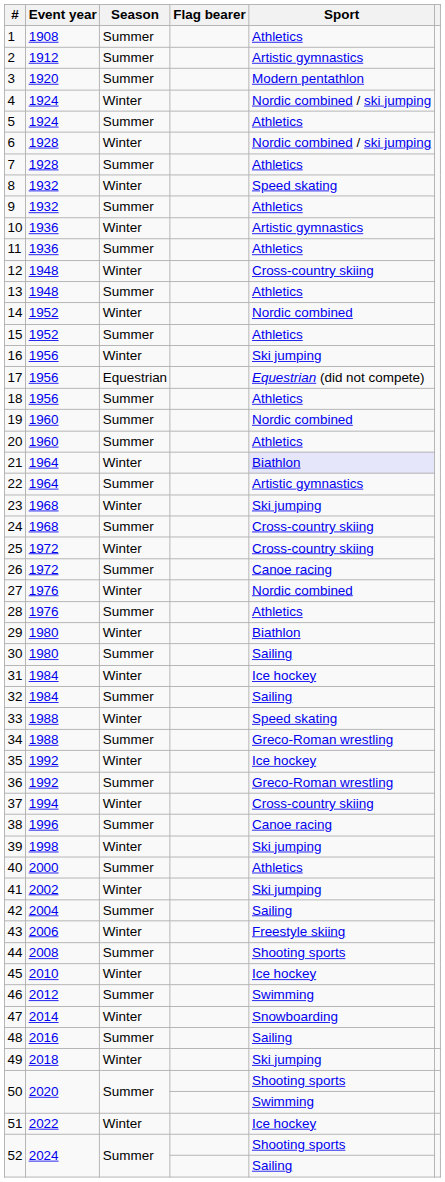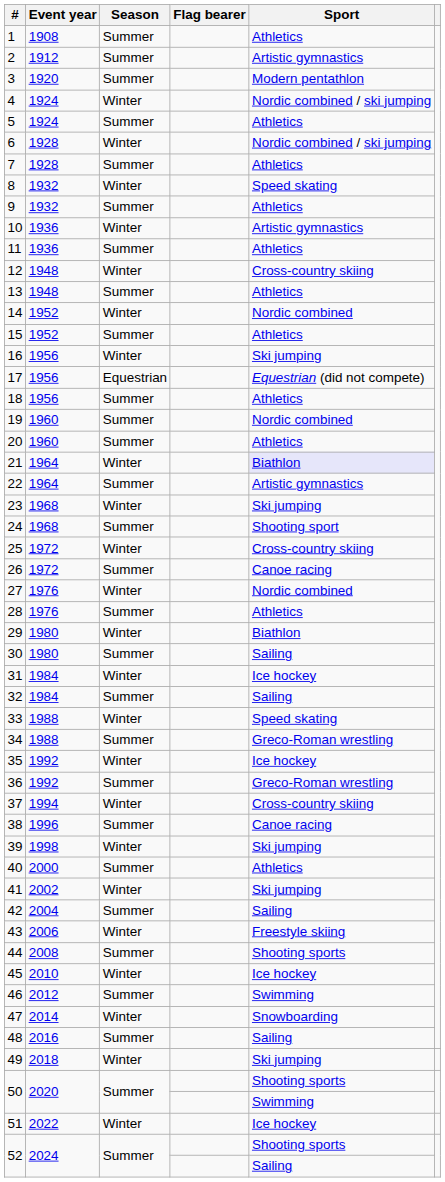 <table class="wikitable sortable">
 <tr>
 <th>#</th>
 <th>Event year</th>
 <th>Season</th>
 <th>Flag bearer</th>
 <th>Sport</th>
 <th></th>
 </tr>
 <tr>
 <td>1</td>
 <td><a href='#'>1908</a></td>
 <td>Summer</td>
 <td></td>
 <td><a href='#'>Athletics</a></td>
 <td rowspan=48></td>
 </tr>
 <tr>
 <td>2</td>
 <td><a href='#'>1912</a></td>
 <td>Summer</td>
 <td></td>
 <td><a href='#'>Artistic gymnastics</a></td>
 </tr>
 <tr>
 <td>3</td>
 <td><a href='#'>1920</a></td>
 <td>Summer</td>
 <td></td>
 <td><a href='#'>Modern pentathlon</a></td>
 </tr>
 <tr>
 <td>4</td>
 <td><a href='#'>1924</a></td>
 <td>Winter</td>
 <td></td>
 <td><a href='#'>Nordic combined</a> / <a href='#'>ski jumping</a></td>
 </tr>
 <tr>
 <td>5</td>
 <td><a href='#'>1924</a></td>
 <td>Summer</td>
 <td></td>
 <td><a href='#'>Athletics</a></td>
 </tr>
 <tr>
 <td>6</td>
 <td><a href='#'>1928</a></td>
 <td>Winter</td>
 <td></td>
 <td><a href='#'>Nordic combined</a> / <a href='#'>ski jumping</a></td>
 </tr>
 <tr>
 <td>7</td>
 <td><a href='#'>1928</a></td>
 <td>Summer</td>
 <td></td>
 <td><a href='#'>Athletics</a></td>
 </tr>
 <tr>
 <td>8</td>
 <td><a href='#'>1932</a></td>
 <td>Winter</td>
 <td></td>
 <td><a href='#'>Speed skating</a></td>
 </tr>
 <tr>
 <td>9</td>
 <td><a href='#'>1932</a></td>
 <td>Summer</td>
 <td></td>
 <td><a href='#'>Athletics</a></td>
 </tr>
 <tr>
 <td>10</td>
 <td><a href='#'>1936</a></td>
 <td>Winter</td>
 <td></td>
 <td><a href='#'>Artistic gymnastics</a></td>
 </tr>
 <tr>
 <td>11</td>
 <td><a href='#'>1936</a></td>
 <td>Summer</td>
 <td></td>
 <td><a href='#'>Athletics</a></td>
 </tr>
 <tr>
 <td>12</td>
 <td><a href='#'>1948</a></td>
 <td>Winter</td>
 <td></td>
 <td><a href='#'>Cross-country skiing</a></td>
 </tr>
 <tr>
 <td>13</td>
 <td><a href='#'>1948</a></td>
 <td>Summer</td>
 <td></td>
 <td><a href='#'>Athletics</a></td>
 </tr>
 <tr>
 <td>14</td>
 <td><a href='#'>1952</a></td>
 <td>Winter</td>
 <td></td>
 <td><a href='#'>Nordic combined</a></td>
 </tr>
 <tr>
 <td>15</td>
 <td><a href='#'>1952</a></td>
 <td>Summer</td>
 <td></td>
 <td><a href='#'>Athletics</a></td>
 </tr>
 <tr>
 <td>16</td>
 <td><a href='#'>1956</a></td>
 <td>Winter</td>
 <td></td>
 <td><a href='#'>Ski jumping</a></td>
 </tr>
 <tr>
 <td>17</td>
 <td><a href='#'>1956</a></td>
 <td>Equestrian</td>
 <td></td>
 <td><em><a href='#'>Equestrian</a></em> (did not compete)</td>
 </tr>
 <tr>
 <td>18</td>
 <td><a href='#'>1956</a></td>
 <td>Summer</td>
 <td></td>
 <td><a href='#'>Athletics</a></td>
 </tr>
 <tr>
 <td>19</td>
 <td><a href='#'>1960</a></td>
 <td>Summer</td>
 <td></td>
 <td><a href='#'>Nordic combined</a></td>
 </tr>
 <tr>
 <td>20</td>
 <td><a href='#'>1960</a></td>
 <td>Summer</td>
 <td></td>
 <td><a href='#'>Athletics</a></td>
 </tr>
 <tr>
 <td>21</td>
 <td><a href='#'>1964</a></td>
 <td>Winter</td>
 <td></td>
 <td style="background: lavender;"><a href='#'>Biathlon</a></td>
 </tr>
 <tr>
 <td>22</td>
 <td><a href='#'>1964</a></td>
 <td>Summer</td>
 <td></td>
 <td><a href='#'>Artistic gymnastics</a></td>
 </tr>
 <tr>
 <td>23</td>
 <td><a href='#'>1968</a></td>
 <td>Winter</td>
 <td></td>
 <td><a href='#'>Ski jumping</a></td>
 </tr>
 <tr>
 <td>24</td>
 <td><a href='#'>1968</a></td>
 <td>Summer</td>
 <td></td>
-<td><a href='#'>Cross-country skiing</a></td>
+<td><a href='#'>Shooting sport</a></td>
 </tr>
 <tr>
 <td>25</td>
 <td><a href='#'>1972</a></td>
 <td>Winter</td>
 <td></td>
 <td><a href='#'>Cross-country skiing</a></td>
 </tr>
 <tr>
 <td>26</td>
 <td><a href='#'>1972</a></td>
 <td>Summer</td>
 <td></td>
 <td><a href='#'>Canoe racing</a></td>
 </tr>
 <tr>
 <td>27</td>
 <td><a href='#'>1976</a></td>
 <td>Winter</td>
 <td></td>
 <td><a href='#'>Nordic combined</a></td>
 </tr>
 <tr>
 <td>28</td>
 <td><a href='#'>1976</a></td>
 <td>Summer</td>
 <td></td>
 <td><a href='#'>Athletics</a></td>
 </tr>
 <tr>
 <td>29</td>
 <td><a href='#'>1980</a></td>
 <td>Winter</td>
 <td></td>
 <td><a href='#'>Biathlon</a></td>
 </tr>
 <tr>
 <td>30</td>
 <td><a href='#'>1980</a></td>
 <td>Summer</td>
 <td></td>
 <td><a href='#'>Sailing</a></td>
 </tr>
 <tr>
 <td>31</td>
 <td><a href='#'>1984</a></td>
 <td>Winter</td>
 <td></td>
 <td><a href='#'>Ice hockey</a></td>
 </tr>
 <tr>
 <td>32</td>
 <td><a href='#'>1984</a></td>
 <td>Summer</td>
 <td></td>
 <td><a href='#'>Sailing</a></td>
 </tr>
 <tr>
 <td>33</td>
 <td><a href='#'>1988</a></td>
 <td>Winter</td>
 <td></td>
 <td><a href='#'>Speed skating</a></td>
 </tr>
 <tr>
 <td>34</td>
 <td><a href='#'>1988</a></td>
 <td>Summer</td>
 <td></td>
 <td><a href='#'>Greco-Roman wrestling</a></td>
 </tr>
 <tr>
 <td>35</td>
 <td><a href='#'>1992</a></td>
 <td>Winter</td>
 <td></td>
 <td><a href='#'>Ice hockey</a></td>
 </tr>
 <tr>
 <td>36</td>
 <td><a href='#'>1992</a></td>
 <td>Summer</td>
 <td></td>
 <td><a href='#'>Greco-Roman wrestling</a></td>
 </tr>
 <tr>
 <td>37</td>
 <td><a href='#'>1994</a></td>
 <td>Winter</td>
 <td></td>
 <td><a href='#'>Cross-country skiing</a></td>
 </tr>
 <tr>
 <td>38</td>
 <td><a href='#'>1996</a></td>
 <td>Summer</td>
 <td></td>
 <td><a href='#'>Canoe racing</a></td>
 </tr>
 <tr>
 <td>39</td>
 <td><a href='#'>1998</a></td>
 <td>Winter</td>
 <td></td>
 <td><a href='#'>Ski jumping</a></td>
 </tr>
 <tr>
 <td>40</td>
 <td><a href='#'>2000</a></td>
 <td>Summer</td>
 <td></td>
 <td><a href='#'>Athletics</a></td>
 </tr>
 <tr>
 <td>41</td>
 <td><a href='#'>2002</a></td>
 <td>Winter</td>
 <td></td>
 <td><a href='#'>Ski jumping</a></td>
 </tr>
 <tr>
 <td>42</td>
 <td><a href='#'>2004</a></td>
 <td>Summer</td>
 <td></td>
 <td><a href='#'>Sailing</a></td>
 </tr>
 <tr>
 <td>43</td>
 <td><a href='#'>2006</a></td>
 <td>Winter</td>
 <td></td>
 <td><a href='#'>Freestyle skiing</a></td>
 </tr>
 <tr>
 <td>44</td>
 <td><a href='#'>2008</a></td>
 <td>Summer</td>
 <td></td>
 <td><a href='#'>Shooting sports</a></td>
 </tr>
 <tr>
 <td>45</td>
 <td><a href='#'>2010</a></td>
 <td>Winter</td>
 <td></td>
 <td><a href='#'>Ice hockey</a></td>
 </tr>
 <tr>
 <td>46</td>
 <td><a href='#'>2012</a></td>
 <td>Summer</td>
 <td></td>
 <td><a href='#'>Swimming</a></td>
 </tr>
 <tr>
 <td>47</td>
 <td><a href='#'>2014</a></td>
 <td>Winter</td>
 <td></td>
 <td><a href='#'>Snowboarding</a></td>
 </tr>
 <tr>
 <td>48</td>
 <td><a href='#'>2016</a></td>
 <td>Summer</td>
 <td></td>
 <td><a href='#'>Sailing</a></td>
 </tr>
 <tr>
 <td>49</td>
 <td><a href='#'>2018</a></td>
 <td>Winter</td>
 <td></td>
 <td><a href='#'>Ski jumping</a></td>
 <td></td>
 </tr>
 <tr>
 <td rowspan=2>50</td>
 <td rowspan=2><a href='#'>2020</a></td>
 <td rowspan=2>Summer</td>
 <td></td>
 <td><a href='#'>Shooting sports</a></td>
 <td rowspan=2></td>
 </tr>
 <tr>
 <td></td>
 <td><a href='#'>Swimming</a></td>
 </tr>
 <tr>
 <td>51</td>
 <td><a href='#'>2022</a></td>
 <td>Winter</td>
 <td></td>
 <td><a href='#'>Ice hockey</a></td>
 <td></td>
 </tr>
 <tr>
 <td rowspan=2>52</td>
 <td rowspan=2><a href='#'>2024</a></td>
 <td rowspan=2>Summer</td>
 <td></td>
 <td><a href='#'>Shooting sports</a></td>
 <td rowspan=2></td>
 </tr>
 <tr>
 <td></td>
 <td><a href='#'>Sailing</a></td>
 </tr>
 </table>
